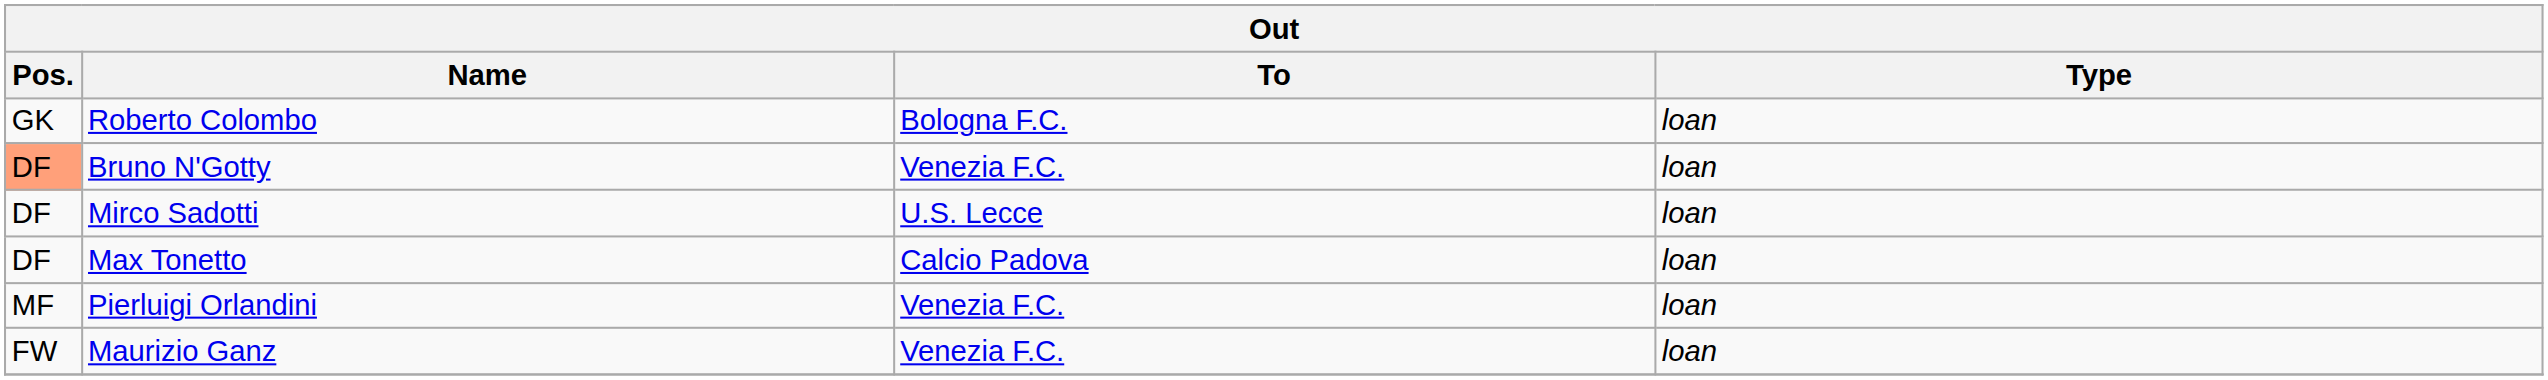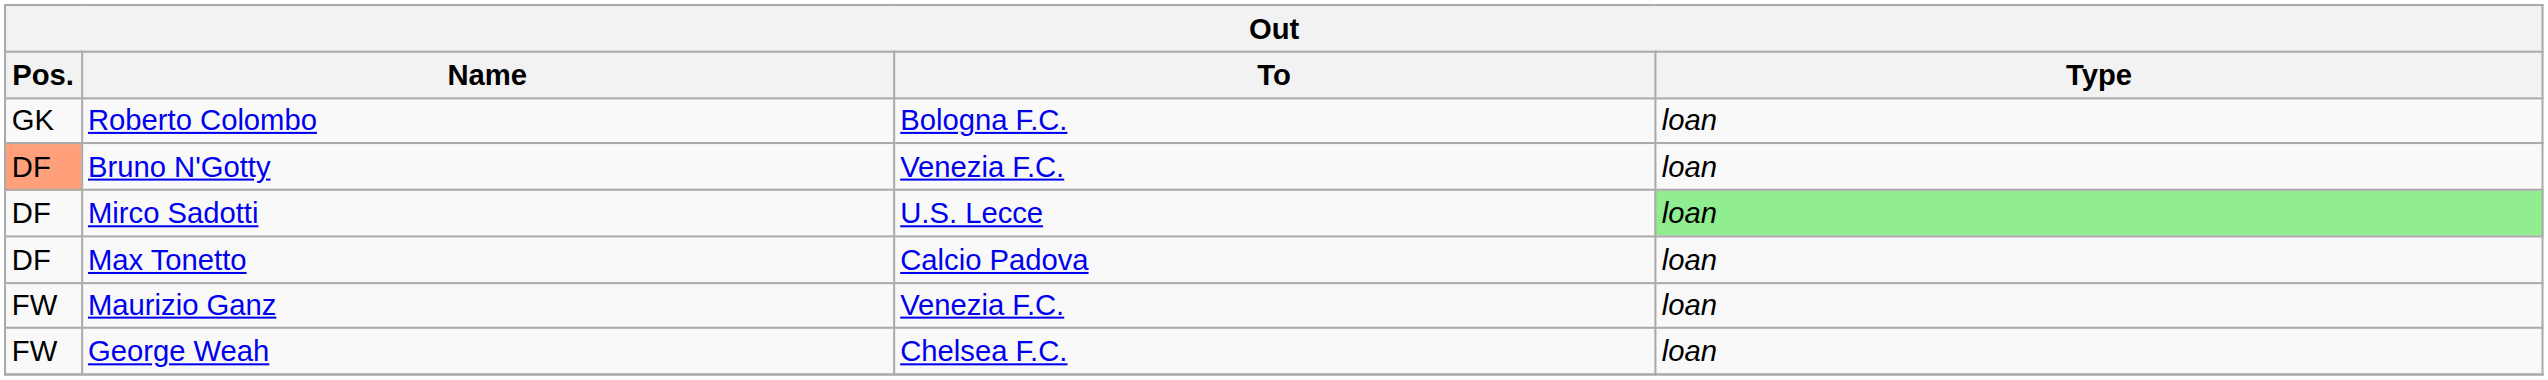 <table class="wikitable" style="font-size:90%;width:99%;">
 <tr>
 <th colspan="4">Out</th>
 </tr>
 <tr>
 <th width=3%>Pos.</th>
 <th width=32%>Name</th>
 <th width=30%>To</th>
 <th width=35%>Type</th>
 </tr>
 <tr>
 <td>GK</td>
 <td><a href='#'>Roberto Colombo</a></td>
 <td><a href='#'>Bologna F.C.</a></td>
 <td><em>loan</em></td>
 </tr>
 <tr>
 <td style="background: lightsalmon;">DF</td>
 <td><a href='#'>Bruno N'Gotty</a></td>
 <td><a href='#'>Venezia F.C.</a></td>
 <td><em>loan</em></td>
 </tr>
 <tr>
 <td>DF</td>
 <td><a href='#'>Mirco Sadotti</a></td>
 <td><a href='#'>U.S. Lecce</a></td>
-<td><em>loan</em></td>
+<td style="background: lightgreen;"><em>loan</em></td>
 </tr>
 <tr>
 <td>DF</td>
 <td><a href='#'>Max Tonetto</a></td>
 <td><a href='#'>Calcio Padova</a></td>
-<td><em>loan</em></td>
-</tr>
-<tr>
-<td>MF</td>
-<td><a href='#'>Pierluigi Orlandini</a></td>
-<td><a href='#'>Venezia F.C.</a></td>
 <td><em>loan</em></td>
 </tr>
 <tr>
 <td>FW</td>
 <td><a href='#'>Maurizio Ganz</a></td>
 <td><a href='#'>Venezia F.C.</a></td>
 <td><em>loan</em></td>
 </tr>
 <tr>
+<td>FW</td>
+<td><a href='#'>George Weah</a></td>
+<td><a href='#'>Chelsea F.C.</a></td>
+<td><em>loan</em></td>
+</tr>
+<tr>
 </tr>
 </table>
